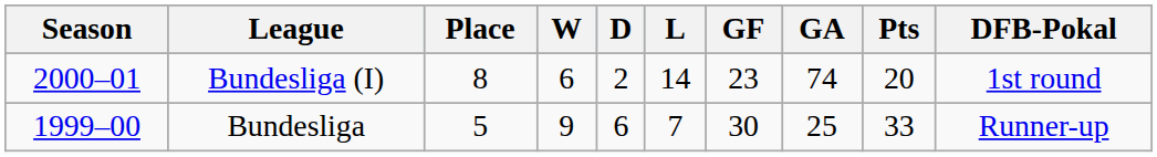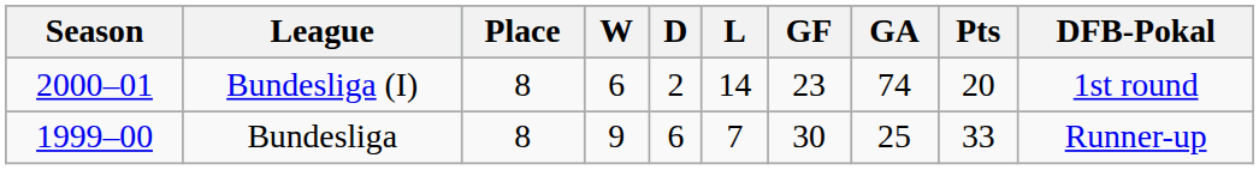 <table width = "600px" class="wikitable">
 <tr style="background-color:#ABCDEF">
 <th>Season</th>
 <th>League</th>
 <th>Place</th>
 <th>W</th>
 <th>D</th>
 <th>L</th>
 <th>GF</th>
 <th>GA</th>
 <th>Pts</th>
 <th>DFB-Pokal</th>
 </tr>
 <tr align="center">
 <td><a href='#'>2000–01</a></td>
 <td><a href='#'>Bundesliga</a> (I)</td>
 <td>8</td>
 <td>6</td>
 <td>2</td>
 <td>14</td>
 <td>23</td>
 <td>74</td>
 <td>20</td>
 <td><a href='#'>1st round</a></td>
 </tr>
 <tr align="center">
 <td><a href='#'>1999–00</a></td>
 <td>Bundesliga</td>
-<td>5</td>
+<td>8</td>
 <td>9</td>
 <td>6</td>
 <td>7</td>
 <td>30</td>
 <td>25</td>
 <td>33</td>
 <td><a href='#'>Runner-up</a></td>
 </tr>
 </table>
